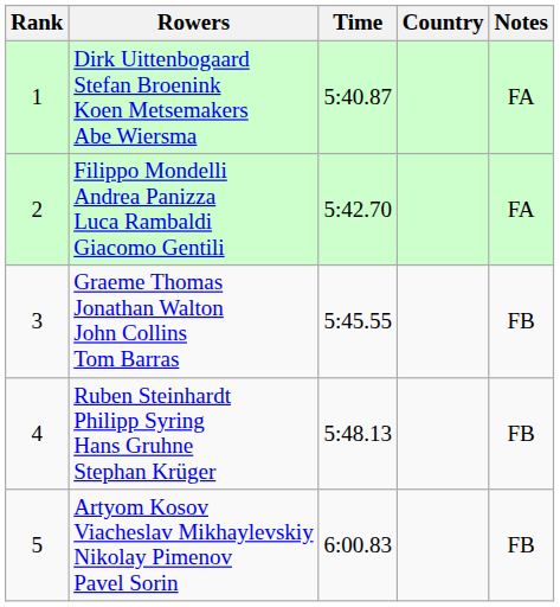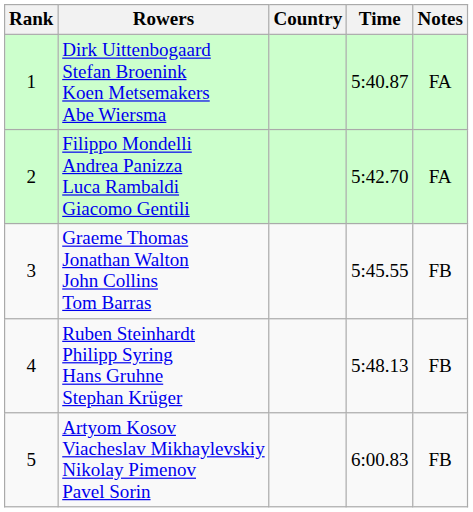 <table class="wikitable" style="text-align:center">
 <tr>
 <th>Rank</th>
 <th>Rowers</th>
+<th>Country</th>
 <th>Time</th>
-<th>Country</th>
 <th>Notes</th>
 </tr>
 <tr bgcolor=ccffcc>
 <td>1</td>
 <td align="left"><a href='#'>Dirk Uittenbogaard</a><br><a href='#'>Stefan Broenink</a><br><a href='#'>Koen Metsemakers</a><br><a href='#'>Abe Wiersma</a></td>
+<td align="left"></td>
 <td>5:40.87</td>
-<td align="left"></td>
 <td>FA</td>
 </tr>
 <tr bgcolor=ccffcc>
 <td>2</td>
 <td align="left"><a href='#'>Filippo Mondelli</a><br><a href='#'>Andrea Panizza</a><br><a href='#'>Luca Rambaldi</a><br><a href='#'>Giacomo Gentili</a></td>
+<td align="left"></td>
 <td>5:42.70</td>
-<td align="left"></td>
 <td>FA</td>
 </tr>
 <tr>
 <td>3</td>
 <td align="left"><a href='#'>Graeme Thomas</a><br><a href='#'>Jonathan Walton</a><br><a href='#'>John Collins</a><br><a href='#'>Tom Barras</a></td>
+<td align="left"></td>
 <td>5:45.55</td>
-<td align="left"></td>
 <td>FB</td>
 </tr>
 <tr>
 <td>4</td>
 <td align="left"><a href='#'>Ruben Steinhardt</a><br><a href='#'>Philipp Syring</a><br><a href='#'>Hans Gruhne</a><br><a href='#'>Stephan Krüger</a></td>
+<td align="left"></td>
 <td>5:48.13</td>
-<td align="left"></td>
 <td>FB</td>
 </tr>
 <tr>
 <td>5</td>
 <td align="left"><a href='#'>Artyom Kosov</a><br><a href='#'>Viacheslav Mikhaylevskiy</a><br><a href='#'>Nikolay Pimenov</a><br><a href='#'>Pavel Sorin</a></td>
+<td align="left"></td>
 <td>6:00.83</td>
-<td align="left"></td>
 <td>FB</td>
 </tr>
 </table>
